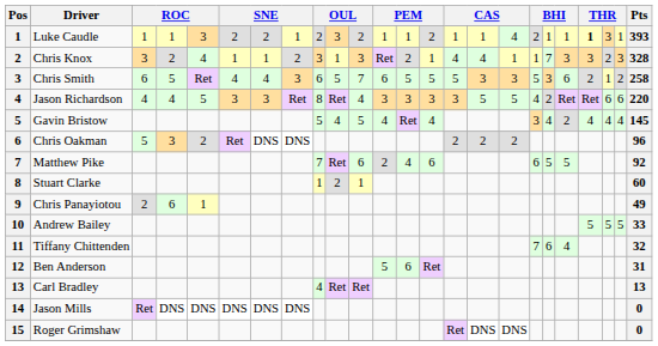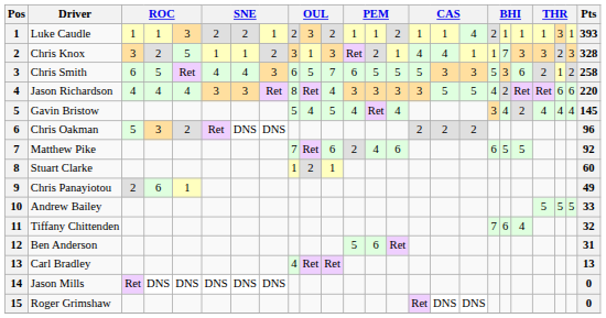 <table class="wikitable" style="font-size: 85%; text-align: center;">
 <tr valign="top">
 <th valign="middle">Pos</th>
 <th valign="middle">Driver</th>
 <th colspan="3"><a href='#'>ROC</a></th>
 <th colspan="3"><a href='#'>SNE</a></th>
 <th colspan="3"><a href='#'>OUL</a></th>
 <th colspan="3"><a href='#'>PEM</a></th>
 <th colspan="3"><a href='#'>CAS</a></th>
 <th colspan="3"><a href='#'>BHI</a></th>
 <th colspan="3"><a href='#'>THR</a></th>
 <th valign=middle>Pts</th>
 </tr>
 <tr>
 <th>1</th>
 <td align=left>Luke Caudle</td>
 <td style="background:#ffffbf;">1</td>
 <td style="background:#ffffbf;">1</td>
 <td style="background:#ffdf9f;">3</td>
 <td style="background:#dfdfdf;">2</td>
 <td style="background:#dfdfdf;">2</td>
 <td style="background:#ffffbf;">1</td>
 <td style="background:#dfdfdf;">2</td>
 <td style="background:#ffdf9f;">3</td>
 <td style="background:#dfdfdf;">2</td>
 <td style="background:#ffffbf;">1</td>
 <td style="background:#ffffbf;">1</td>
 <td style="background:#dfdfdf;">2</td>
 <td style="background:#ffffbf;">1</td>
 <td style="background:#ffffbf;">1</td>
 <td style="background:#dfffdf;">4</td>
 <td style="background:#dfdfdf;">2</td>
 <td style="background:#ffffbf;">1</td>
 <td style="background:#ffffbf;">1</td>
-<td style="background:#ffffbf;"><strong>1</strong></td>
+<td style="background:#ffffbf;">1</td>
 <td style="background:#ffdf9f;">3</td>
 <td style="background:#ffffbf;">1</td>
 <th>393</th>
 </tr>
 <tr>
 <th>2</th>
 <td align=left>Chris Knox</td>
 <td style="background:#ffdf9f;">3</td>
 <td style="background:#dfdfdf;">2</td>
-<td style="background:#dfffdf;">4</td>
+<td style="background:#dfffdf;">5</td>
 <td style="background:#ffffbf;">1</td>
 <td style="background:#ffffbf;">1</td>
 <td style="background:#dfdfdf;">2</td>
 <td style="background:#ffdf9f;">3</td>
 <td style="background:#ffffbf;">1</td>
 <td style="background:#ffdf9f;">3</td>
 <td style="background:#efcfff;">Ret</td>
 <td style="background:#dfdfdf;">2</td>
 <td style="background:#ffffbf;">1</td>
 <td style="background:#dfffdf;">4</td>
 <td style="background:#dfffdf;">4</td>
 <td style="background:#ffffbf;">1</td>
 <td style="background:#ffffbf;">1</td>
 <td style="background:#dfffdf;">7</td>
 <td style="background:#ffdf9f;">3</td>
 <td style="background:#ffdf9f;">3</td>
 <td style="background:#dfdfdf;">2</td>
 <td style="background:#ffdf9f;">3</td>
 <th>328</th>
 </tr>
 <tr>
 <th>3</th>
 <td align=left>Chris Smith</td>
 <td style="background:#dfffdf;">6</td>
 <td style="background:#dfffdf;">5</td>
 <td style="background:#efcfff;">Ret</td>
 <td style="background:#dfffdf;">4</td>
 <td style="background:#dfffdf;">4</td>
 <td style="background:#ffdf9f;">3</td>
 <td style="background:#dfffdf;">6</td>
 <td style="background:#dfffdf;">5</td>
 <td style="background:#dfffdf;">7</td>
 <td style="background:#dfffdf;">6</td>
 <td style="background:#dfffdf;">5</td>
 <td style="background:#dfffdf;">5</td>
 <td style="background:#dfffdf;">5</td>
 <td style="background:#ffdf9f;">3</td>
 <td style="background:#ffdf9f;">3</td>
 <td style="background:#dfffdf;">5</td>
 <td style="background:#ffdf9f;">3</td>
 <td style="background:#dfffdf;">6</td>
 <td style="background:#dfdfdf;">2</td>
 <td style="background:#ffffbf;">1</td>
 <td style="background:#dfdfdf;">2</td>
 <th>258</th>
 </tr>
 <tr>
 <th>4</th>
 <td align=left>Jason Richardson</td>
 <td style="background:#dfffdf;">4</td>
 <td style="background:#dfffdf;">4</td>
-<td style="background:#dfffdf;">5</td>
+<td style="background:#dfffdf;">4</td>
 <td style="background:#ffdf9f;">3</td>
 <td style="background:#ffdf9f;">3</td>
 <td style="background:#efcfff;">Ret</td>
 <td style="background:#dfffdf;">8</td>
 <td style="background:#efcfff;">Ret</td>
 <td style="background:#dfffdf;">4</td>
 <td style="background:#ffdf9f;">3</td>
 <td style="background:#ffdf9f;">3</td>
 <td style="background:#ffdf9f;">3</td>
 <td style="background:#ffdf9f;">3</td>
 <td style="background:#dfffdf;">5</td>
 <td style="background:#dfffdf;">5</td>
 <td style="background:#dfffdf;">4</td>
 <td style="background:#dfdfdf;">2</td>
 <td style="background:#efcfff;">Ret</td>
 <td style="background:#efcfff;">Ret</td>
 <td style="background:#dfffdf;">6</td>
 <td style="background:#dfffdf;">6</td>
 <th>220</th>
 </tr>
 <tr>
 <th>5</th>
 <td align=left>Gavin Bristow</td>
 <td></td>
 <td></td>
 <td></td>
 <td></td>
 <td></td>
 <td></td>
 <td style="background:#dfffdf;">5</td>
 <td style="background:#dfffdf;">4</td>
 <td style="background:#dfffdf;">5</td>
 <td style="background:#dfffdf;">4</td>
 <td style="background:#efcfff;">Ret</td>
 <td style="background:#dfffdf;">4</td>
 <td></td>
 <td></td>
 <td></td>
 <td style="background:#ffdf9f;">3</td>
 <td style="background:#dfffdf;">4</td>
 <td style="background:#dfdfdf;">2</td>
 <td style="background:#dfffdf;">4</td>
 <td style="background:#dfffdf;">4</td>
 <td style="background:#dfffdf;">4</td>
 <th>145</th>
 </tr>
 <tr>
 <th>6</th>
 <td align=left>Chris Oakman</td>
 <td style="background:#dfffdf;">5</td>
 <td style="background:#ffdf9f;">3</td>
 <td style="background:#dfdfdf;">2</td>
 <td style="background:#efcfff;">Ret</td>
 <td style="background:#ffffff;">DNS</td>
 <td style="background:#ffffff;">DNS</td>
 <td></td>
 <td></td>
 <td></td>
 <td></td>
 <td></td>
 <td></td>
 <td style="background:#dfdfdf;">2</td>
 <td style="background:#dfdfdf;">2</td>
 <td style="background:#dfdfdf;">2</td>
 <td></td>
 <td></td>
 <td></td>
 <td></td>
 <td></td>
 <td></td>
 <th>96</th>
 </tr>
 <tr>
 <th>7</th>
 <td align=left>Matthew Pike</td>
 <td></td>
 <td></td>
 <td></td>
 <td></td>
 <td></td>
 <td></td>
 <td style="background:#dfffdf;">7</td>
 <td style="background:#efcfff;">Ret</td>
 <td style="background:#dfffdf;">6</td>
 <td style="background:#dfdfdf;">2</td>
 <td style="background:#dfffdf;">4</td>
 <td style="background:#dfffdf;">6</td>
 <td></td>
 <td></td>
 <td></td>
 <td style="background:#dfffdf;">6</td>
 <td style="background:#dfffdf;">5</td>
 <td style="background:#dfffdf;">5</td>
 <td></td>
 <td></td>
 <td></td>
 <th>92</th>
 </tr>
 <tr>
 <th>8</th>
 <td align=left>Stuart Clarke</td>
 <td></td>
 <td></td>
 <td></td>
 <td></td>
 <td></td>
 <td></td>
 <td style="background:#ffffbf;">1</td>
 <td style="background:#dfdfdf;">2</td>
 <td style="background:#ffffbf;">1</td>
 <td></td>
 <td></td>
 <td></td>
 <td></td>
 <td></td>
 <td></td>
 <td></td>
 <td></td>
 <td></td>
 <td></td>
 <td></td>
 <td></td>
 <th>60</th>
 </tr>
 <tr>
 <th>9</th>
 <td align=left>Chris Panayiotou</td>
 <td style="background:#dfdfdf;">2</td>
 <td style="background:#dfffdf;">6</td>
 <td style="background:#ffffbf;">1</td>
 <td></td>
 <td></td>
 <td></td>
 <td></td>
 <td></td>
 <td></td>
 <td></td>
 <td></td>
 <td></td>
 <td></td>
 <td></td>
 <td></td>
 <td></td>
 <td></td>
 <td></td>
 <td></td>
 <td></td>
 <td></td>
 <th>49</th>
 </tr>
 <tr>
 <th>10</th>
 <td align=left>Andrew Bailey</td>
 <td></td>
 <td></td>
 <td></td>
 <td></td>
 <td></td>
 <td></td>
 <td></td>
 <td></td>
 <td></td>
 <td></td>
 <td></td>
 <td></td>
 <td></td>
 <td></td>
 <td></td>
 <td></td>
 <td></td>
 <td></td>
 <td style="background:#dfffdf;">5</td>
 <td style="background:#dfffdf;">5</td>
 <td style="background:#dfffdf;">5</td>
 <th>33</th>
 </tr>
 <tr>
 <th>11</th>
 <td align=left>Tiffany Chittenden</td>
 <td></td>
 <td></td>
 <td></td>
 <td></td>
 <td></td>
 <td></td>
 <td></td>
 <td></td>
 <td></td>
 <td></td>
 <td></td>
 <td></td>
 <td></td>
 <td></td>
 <td></td>
 <td style="background:#dfffdf;">7</td>
 <td style="background:#dfffdf;">6</td>
 <td style="background:#dfffdf;">4</td>
 <td></td>
 <td></td>
 <td></td>
 <th>32</th>
 </tr>
 <tr>
 <th>12</th>
 <td align=left>Ben Anderson</td>
 <td></td>
 <td></td>
 <td></td>
 <td></td>
 <td></td>
 <td></td>
 <td></td>
 <td></td>
 <td></td>
 <td style="background:#dfffdf;">5</td>
 <td style="background:#dfffdf;">6</td>
 <td style="background:#efcfff;">Ret</td>
 <td></td>
 <td></td>
 <td></td>
 <td></td>
 <td></td>
 <td></td>
 <td></td>
 <td></td>
 <td></td>
 <th>31</th>
 </tr>
 <tr>
 <th>13</th>
 <td align=left>Carl Bradley</td>
 <td></td>
 <td></td>
 <td></td>
 <td></td>
 <td></td>
 <td></td>
 <td style="background:#dfffdf;">4</td>
 <td style="background:#efcfff;">Ret</td>
 <td style="background:#efcfff;">Ret</td>
 <td></td>
 <td></td>
 <td></td>
 <td></td>
 <td></td>
 <td></td>
 <td></td>
 <td></td>
 <td></td>
 <td></td>
 <td></td>
 <td></td>
 <th>13</th>
 </tr>
 <tr>
 <th>14</th>
 <td align=left>Jason Mills</td>
 <td style="background:#efcfff;">Ret</td>
 <td style="background:#ffffff;">DNS</td>
 <td style="background:#ffffff;">DNS</td>
 <td style="background:#ffffff;">DNS</td>
 <td style="background:#ffffff;">DNS</td>
 <td style="background:#ffffff;">DNS</td>
 <td></td>
 <td></td>
 <td></td>
 <td></td>
 <td></td>
 <td></td>
 <td></td>
 <td></td>
 <td></td>
 <td></td>
 <td></td>
 <td></td>
 <td></td>
 <td></td>
 <td></td>
 <th>0</th>
 </tr>
 <tr>
 <th>15</th>
 <td align=left>Roger Grimshaw</td>
 <td></td>
 <td></td>
 <td></td>
 <td></td>
 <td></td>
 <td></td>
 <td></td>
 <td></td>
 <td></td>
 <td></td>
 <td></td>
 <td></td>
 <td style="background:#efcfff;">Ret</td>
 <td style="background:#ffffff;">DNS</td>
 <td style="background:#ffffff;">DNS</td>
 <td></td>
 <td></td>
 <td></td>
 <td></td>
 <td></td>
 <td></td>
 <th>0</th>
 </tr>
 <tr>
 </tr>
 </table>
